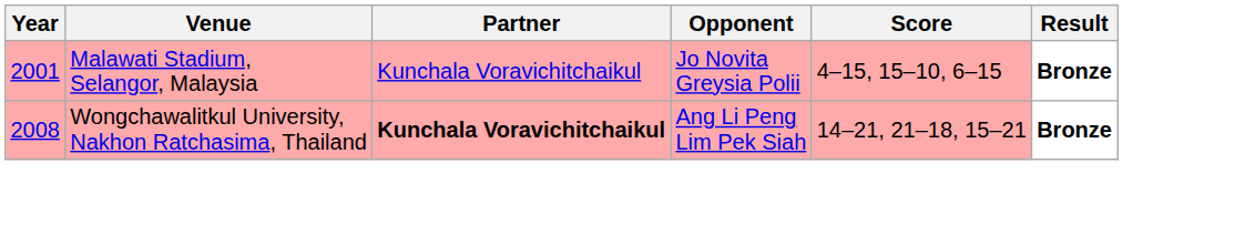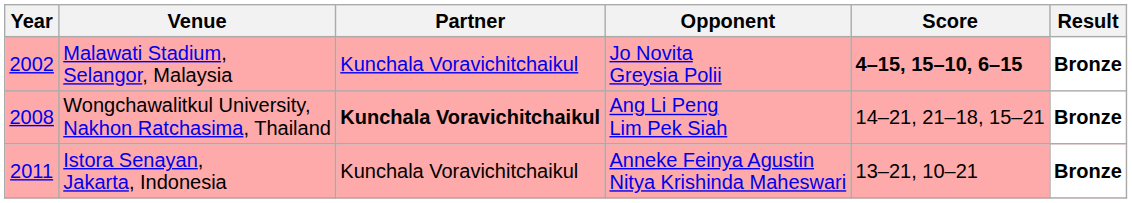 <table class="sortable wikitable" style="font-size: 90%;">
 <tr>
 <th>Year</th>
 <th>Venue</th>
 <th>Partner</th>
 <th>Opponent</th>
 <th>Score</th>
 <th>Result</th>
 </tr>
 <tr style="background:#FFAAAA">
-<td align="center"><a href='#'>2001</a></td>
+<td align="center"><a href='#'>2002</a></td>
 <td align="left"><a href='#'>Malawati Stadium</a>,<br><a href='#'>Selangor</a>, Malaysia</td>
 <td align="left"> <a href='#'>Kunchala Voravichitchaikul</a></td>
 <td align="left"> <a href='#'>Jo Novita</a><br> <a href='#'>Greysia Polii</a></td>
-<td align="left">4–15, 15–10, 6–15</td>
+<td align="left"><strong>4–15, 15–10, 6–15</strong></td>
 <td style="text-align:left; background:white"> <strong>Bronze</strong></td>
 </tr>
 <tr style="background:#FFAAAA">
 <td align="center"><a href='#'>2008</a></td>
 <td align="left">Wongchawalitkul University,<br><a href='#'>Nakhon Ratchasima</a>, Thailand</td>
 <td align="left"><strong> Kunchala Voravichitchaikul</strong></td>
 <td align="left"> <a href='#'>Ang Li Peng</a><br> <a href='#'>Lim Pek Siah</a></td>
 <td align="left">14–21, 21–18, 15–21</td>
 <td style="text-align:left; background:white"> <strong>Bronze</strong></td>
 </tr>
+<tr style="background:#FFAAAA">
+<td align="center"><a href='#'>2011</a></td>
+<td align="left"><a href='#'>Istora Senayan</a>,<br><a href='#'>Jakarta</a>, Indonesia</td>
+<td align="left"> Kunchala Voravichitchaikul</td>
+<td align="left"> <a href='#'>Anneke Feinya Agustin</a><br> <a href='#'>Nitya Krishinda Maheswari</a></td>
+<td align="left">13–21, 10–21</td>
+<td style="text-align:left; background:white"> <strong>Bronze</strong></td>
+</tr>
 </table>
